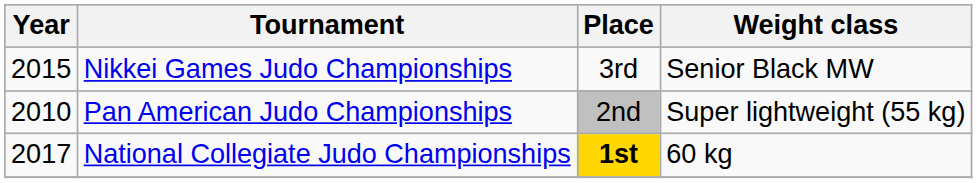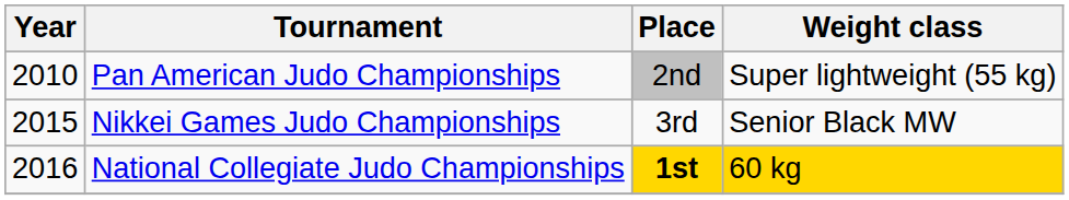 <table class=wikitable>
 <tr>
 <th>Year</th>
 <th>Tournament</th>
 <th>Place</th>
 <th>Weight class</th>
 </tr>
 <tr>
+<td>2010</td>
+<td><a href='#'>Pan American Judo Championships</a></td>
+<td bgcolor="silver" align="center">2nd</td>
+<td>Super lightweight (55 kg)</td>
+</tr>
+<tr>
 <td>2015</td>
 <td><a href='#'>Nikkei Games Judo Championships</a></td>
 <td align="center">3rd</td>
 <td>Senior Black MW</td>
 </tr>
 <tr>
-<td>2010</td>
-<td><a href='#'>Pan American Judo Championships</a></td>
-<td bgcolor="silver" align="center">2nd</td>
-<td>Super lightweight (55 kg)</td>
-</tr>
-<tr>
-<td>2017</td>
+<td>2016</td>
 <td><a href='#'>National Collegiate Judo Championships</a></td>
 <td bgcolor="gold" align="center"><strong>1st</strong></td>
-<td>60 kg</td>
+<td style="background: gold;">60 kg</td>
 </tr>
 <tr>
 </tr>
 </table>
